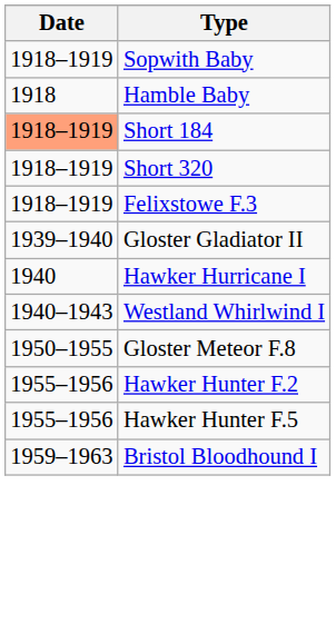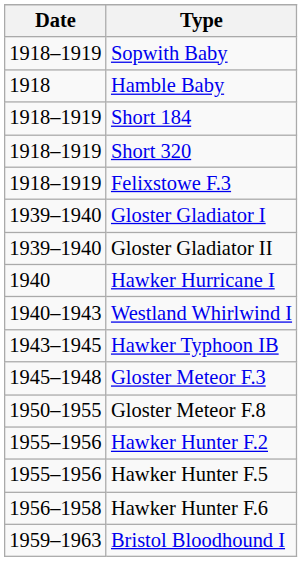 <table class="wikitable">
 <tr>
 </tr>
 <tr>
 <th>Date</th>
 <th>Type</th>
 </tr>
 <tr>
 <td>1918–1919</td>
 <td><a href='#'>Sopwith Baby</a></td>
 </tr>
 <tr>
 <td>1918</td>
 <td><a href='#'>Hamble Baby</a></td>
 </tr>
 <tr>
-<td style="background: lightsalmon;">1918–1919</td>
+<td>1918–1919</td>
 <td><a href='#'>Short 184</a></td>
 </tr>
 <tr>
 <td>1918–1919</td>
 <td><a href='#'>Short 320</a></td>
 </tr>
 <tr>
 <td>1918–1919</td>
 <td><a href='#'>Felixstowe F.3</a></td>
+</tr>
+<tr>
+<td>1939–1940</td>
+<td><a href='#'>Gloster Gladiator I</a></td>
 </tr>
 <tr>
 <td>1939–1940</td>
 <td>Gloster Gladiator II</td>
 </tr>
 <tr>
 <td>1940</td>
 <td><a href='#'>Hawker Hurricane I</a></td>
 </tr>
 <tr>
 <td>1940–1943</td>
 <td><a href='#'>Westland Whirlwind I</a></td>
 </tr>
 <tr>
+<td>1943–1945</td>
+<td><a href='#'>Hawker Typhoon IB</a></td>
+</tr>
+<tr>
+<td>1945–1948</td>
+<td><a href='#'>Gloster Meteor F.3</a></td>
+</tr>
+<tr>
 <td>1950–1955</td>
 <td>Gloster Meteor F.8</td>
 </tr>
 <tr>
 <td>1955–1956</td>
 <td><a href='#'>Hawker Hunter F.2</a></td>
 </tr>
 <tr>
 <td>1955–1956</td>
 <td>Hawker Hunter F.5</td>
 </tr>
 <tr>
+<td>1956–1958</td>
+<td>Hawker Hunter F.6</td>
+</tr>
+<tr>
 <td>1959–1963</td>
 <td><a href='#'>Bristol Bloodhound I</a></td>
 </tr>
 </table>
